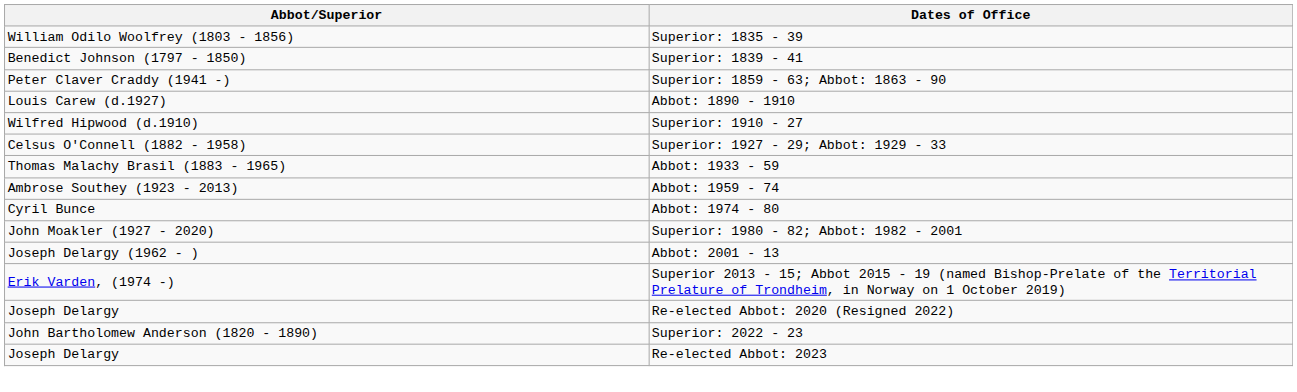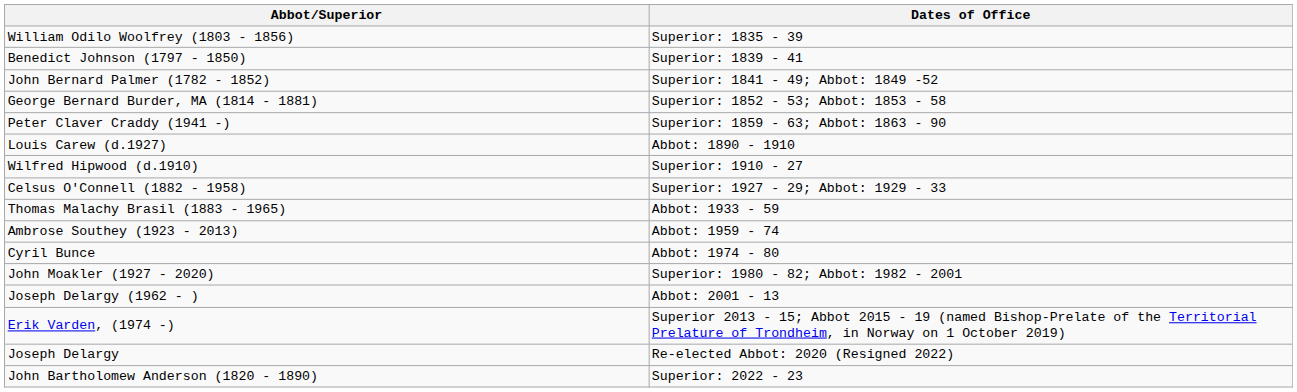 <table width=100% class="wikitable">
 <tr>
 <th width=10%>Abbot/Superior</th>
 <th width=10%>Dates of Office</th>
 </tr>
 <tr>
 <td align="left"> William Odilo Woolfrey (1803 - 1856)</td>
 <td align="left">Superior: 1835 - 39</td>
 </tr>
 <tr>
 <td align="left"> Benedict Johnson (1797 - 1850)</td>
 <td align="left">Superior: 1839 - 41</td>
+</tr>
+<tr>
+<td align="left"> John Bernard Palmer (1782 - 1852)</td>
+<td align="left">Superior: 1841 - 49; Abbot: 1849 -52</td>
+</tr>
+<tr>
+<td align="left"> George Bernard Burder, MA (1814 - 1881)</td>
+<td align="left">Superior: 1852 - 53; Abbot: 1853 - 58</td>
 </tr>
 <tr>
 <td align="left"> Peter Claver Craddy (1941 -)</td>
 <td align="left">Superior: 1859 - 63; Abbot: 1863 - 90</td>
 </tr>
 <tr>
 <td align="left"> Louis Carew (d.1927)</td>
 <td align="left">Abbot: 1890 - 1910</td>
 </tr>
 <tr>
 <td align="left"> Wilfred Hipwood (d.1910)</td>
 <td align="left">Superior: 1910 - 27</td>
 </tr>
 <tr>
 <td align="left"> Celsus O'Connell (1882 - 1958)</td>
 <td align="left">Superior: 1927 - 29; Abbot: 1929 - 33</td>
 </tr>
 <tr>
 <td align="left"> Thomas Malachy Brasil (1883 - 1965)</td>
 <td align="left">Abbot: 1933 - 59</td>
 </tr>
 <tr>
 <td align="left"> Ambrose Southey (1923 - 2013)</td>
 <td align="left">Abbot: 1959 - 74</td>
 </tr>
 <tr>
 <td align="left"> Cyril Bunce</td>
 <td align="left">Abbot: 1974 - 80</td>
 </tr>
 <tr>
 <td align="left"> John Moakler (1927 - 2020)</td>
 <td align="left">Superior: 1980 - 82; Abbot: 1982 - 2001</td>
 </tr>
 <tr>
 <td align="left"> Joseph Delargy (1962 - )</td>
 <td align="left">Abbot: 2001 - 13</td>
 </tr>
 <tr>
 <td align="left"> <a href='#'>Erik Varden</a>, (1974 -)</td>
 <td align="left">Superior 2013 - 15; Abbot 2015 - 19 (named Bishop-Prelate of the  <a href='#'>Territorial Prelature of Trondheim</a>, in Norway on 1 October 2019)</td>
 </tr>
 <tr>
 <td align="left"> Joseph Delargy</td>
 <td align="left">Re-elected Abbot: 2020 (Resigned 2022)</td>
 </tr>
 <tr>
 <td align="left"> John Bartholomew Anderson (1820 - 1890)</td>
 <td align="left">Superior: 2022 - 23</td>
 </tr>
-<tr>
-<td align="left"> Joseph Delargy</td>
-<td align="left">Re-elected Abbot: 2023</td>
-</tr>
 </table>
